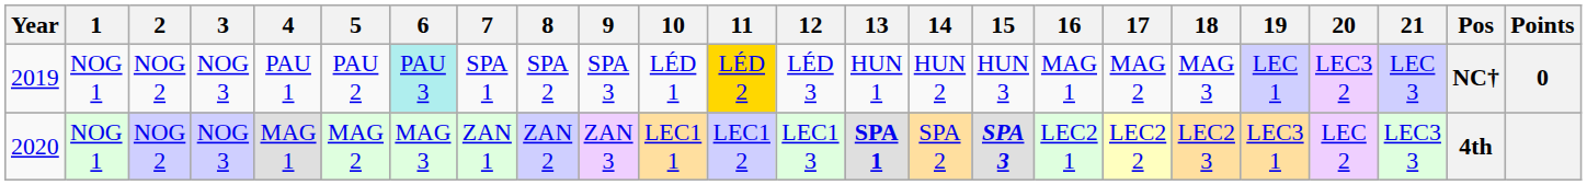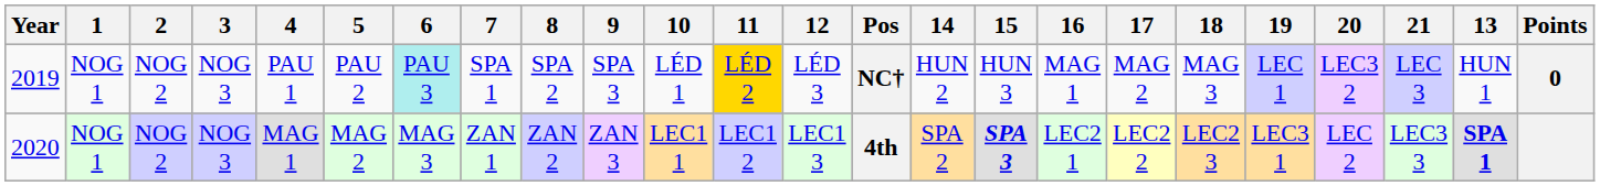 <table class="wikitable" style="text-align:center; font-size:85%;">
 <tr>
 <th>Year</th>
 <th>1</th>
 <th>2</th>
 <th>3</th>
 <th>4</th>
 <th>5</th>
 <th>6</th>
 <th>7</th>
 <th>8</th>
 <th>9</th>
 <th>10</th>
 <th>11</th>
 <th>12</th>
-<th>13</th>
+<th>Pos</th>
 <th>14</th>
 <th>15</th>
 <th>16</th>
 <th>17</th>
 <th>18</th>
 <th>19</th>
 <th>20</th>
 <th>21</th>
-<th>Pos</th>
+<th>13</th>
 <th>Points</th>
 </tr>
 <tr>
 <td><a href='#'>2019</a></td>
 <td><a href='#'>NOG<br>1</a></td>
 <td><a href='#'>NOG<br>2</a></td>
 <td><a href='#'>NOG<br>3</a></td>
 <td><a href='#'>PAU<br>1</a></td>
 <td><a href='#'>PAU<br>2</a></td>
 <td style="background: paleturquoise;"><a href='#'>PAU<br>3</a></td>
 <td><a href='#'>SPA<br>1</a></td>
 <td><a href='#'>SPA<br>2</a></td>
 <td><a href='#'>SPA<br>3</a></td>
 <td><a href='#'>LÉD<br>1</a></td>
 <td style="background: gold;"><a href='#'>LÉD<br>2</a></td>
 <td><a href='#'>LÉD<br>3</a></td>
-<td><a href='#'>HUN<br>1</a></td>
+<th>NC†</th>
 <td><a href='#'>HUN<br>2</a></td>
 <td><a href='#'>HUN<br>3</a></td>
 <td><a href='#'>MAG<br>1</a></td>
 <td><a href='#'>MAG<br>2</a></td>
 <td><a href='#'>MAG<br>3</a></td>
 <td style="background:#CFCFFF;"><a href='#'>LEC<br>1</a><br></td>
 <td style="background:#EFCFFF;"><a href='#'>LEC3<br>2</a><br></td>
 <td style="background:#CFCFFF;"><a href='#'>LEC<br>3</a><br></td>
-<th>NC†</th>
+<td><a href='#'>HUN<br>1</a></td>
 <th>0</th>
 </tr>
 <tr>
 <td><a href='#'>2020</a></td>
 <td style="background:#DFFFDF;"><a href='#'>NOG<br>1</a><br></td>
 <td style="background:#CFCFFF;"><a href='#'>NOG<br>2</a><br></td>
 <td style="background:#CFCFFF;"><a href='#'>NOG<br>3</a><br></td>
 <td style="background:#DFDFDF;"><a href='#'>MAG<br>1</a><br></td>
 <td style="background:#DFFFDF;"><a href='#'>MAG<br>2</a><br></td>
 <td style="background:#DFFFDF;"><a href='#'>MAG<br>3</a><br></td>
 <td style="background:#DFFFDF;"><a href='#'>ZAN<br>1</a><br></td>
 <td style="background:#CFCFFF;"><a href='#'>ZAN<br>2</a><br></td>
 <td style="background:#EFCFFF;"><a href='#'>ZAN<br>3</a><br></td>
 <td style="background:#FFDF9F;"><a href='#'>LEC1<br>1</a><br></td>
 <td style="background:#CFCFFF;"><a href='#'>LEC1<br>2</a><br></td>
 <td style="background:#DFFFDF;"><a href='#'>LEC1<br>3</a><br></td>
-<td style="background:#DFDFDF;"><strong><a href='#'>SPA<br>1</a></strong><br></td>
+<th>4th</th>
 <td style="background:#FFDF9F;"><a href='#'>SPA<br>2</a><br></td>
 <td style="background:#DFDFDF;"><strong><em><a href='#'>SPA<br>3</a></em></strong><br></td>
 <td style="background:#DFFFDF;"><a href='#'>LEC2<br>1</a><br></td>
 <td style="background:#FFFFBF;"><a href='#'>LEC2<br>2</a><br></td>
 <td style="background:#FFDF9F;"><a href='#'>LEC2<br>3</a><br></td>
 <td style="background:#FFDF9F;"><a href='#'>LEC3<br>1</a><br></td>
 <td style="background:#EFCFFF;"><a href='#'>LEC<br>2</a><br></td>
 <td style="background:#DFFFDF;"><a href='#'>LEC3<br>3</a><br></td>
-<th>4th</th>
+<td style="background:#DFDFDF;"><strong><a href='#'>SPA<br>1</a></strong><br></td>
 <th></th>
 </tr>
 </table>
